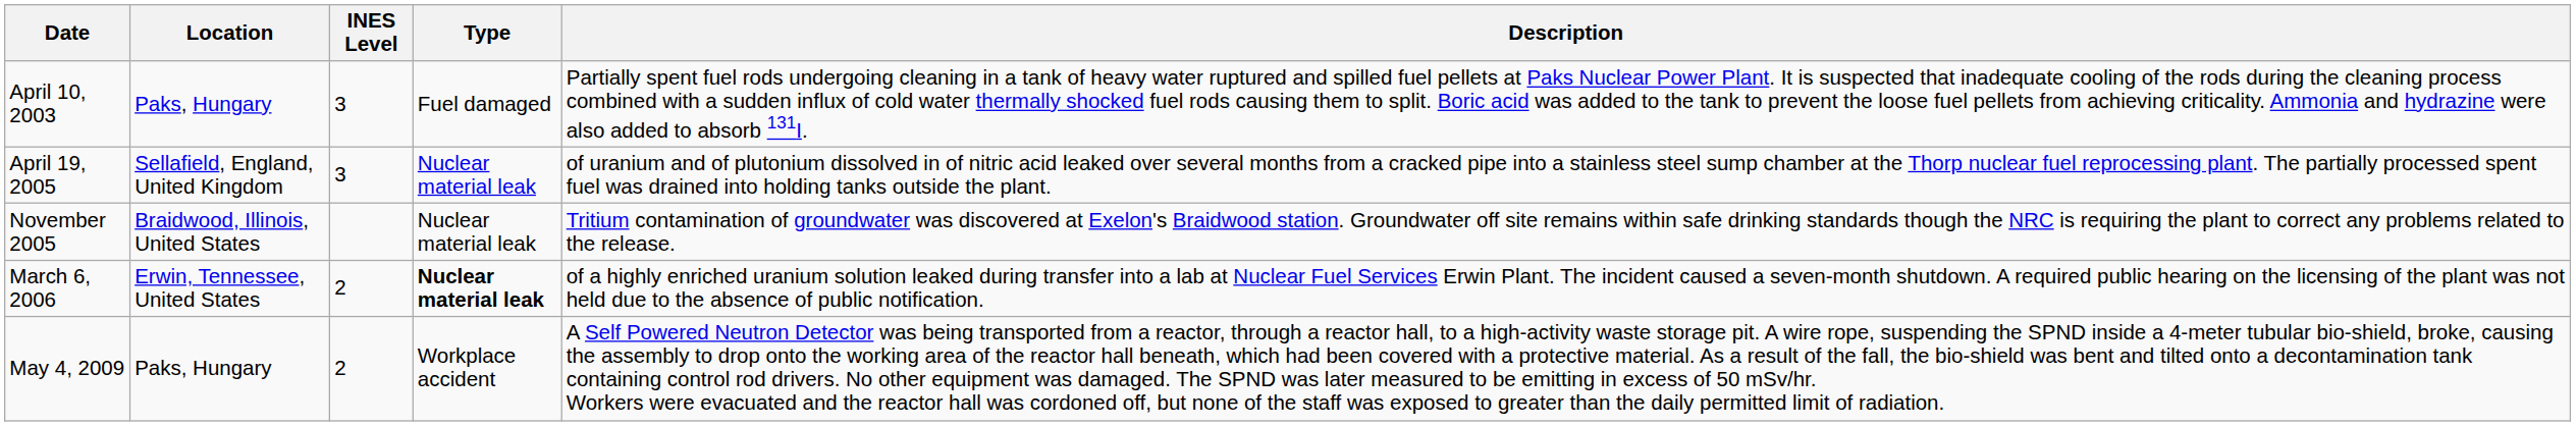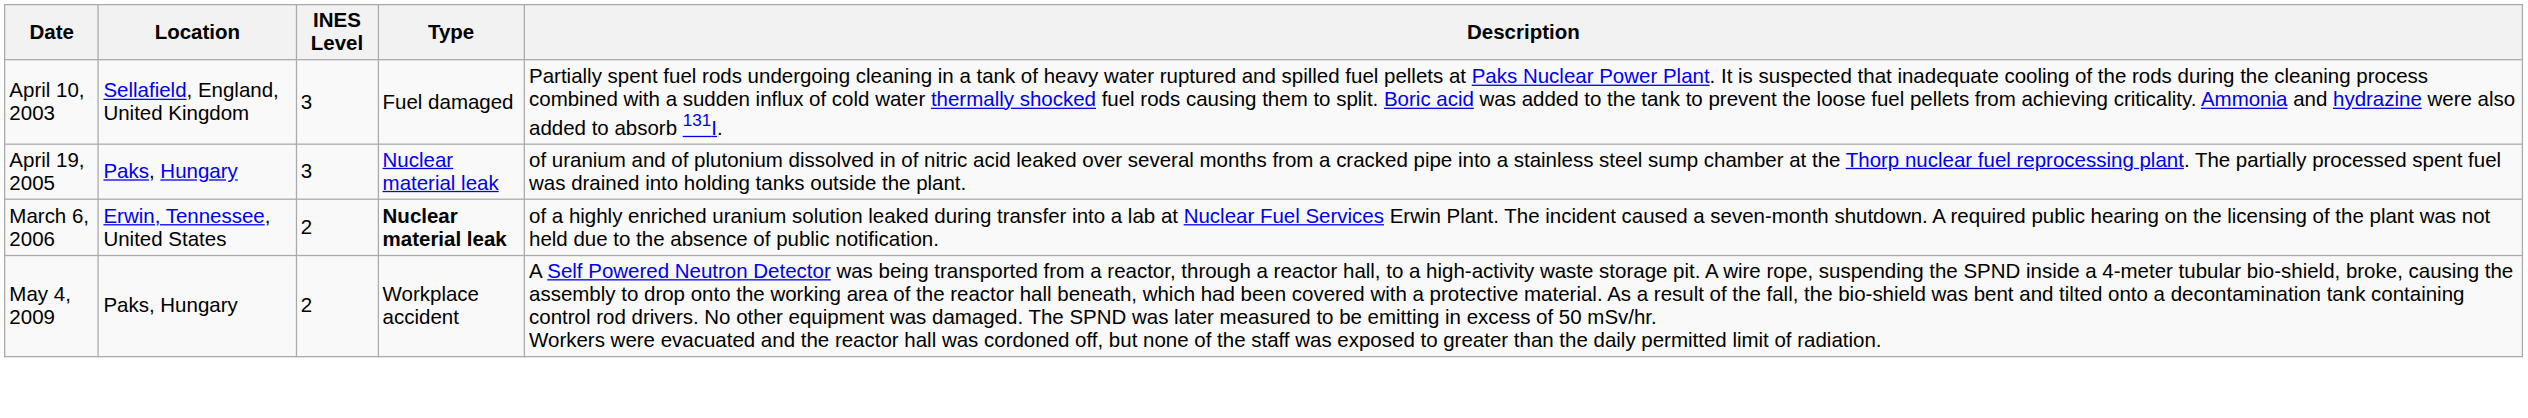 <table class="wikitable toptextcells">
 <tr>
 <th>Date</th>
 <th>Location</th>
 <th>INES Level</th>
 <th>Type</th>
 <th>Description</th>
 </tr>
 <tr>
 <td>April 10, 2003</td>
-<td><a href='#'>Paks</a>, <a href='#'>Hungary</a></td>
+<td><a href='#'>Sellafield</a>, England, United Kingdom</td>
 <td>3</td>
 <td>Fuel damaged</td>
 <td>Partially spent fuel rods undergoing cleaning in a tank of heavy water ruptured and spilled fuel pellets at <a href='#'>Paks Nuclear Power Plant</a>. It is suspected that inadequate cooling of the rods during the cleaning process combined with a sudden influx of cold water <a href='#'>thermally shocked</a> fuel rods causing them to split. <a href='#'>Boric acid</a> was added to the tank to prevent the loose fuel pellets from achieving criticality. <a href='#'>Ammonia</a> and <a href='#'>hydrazine</a> were also added to absorb <a href='#'><sup>131</sup>I</a>.</td>
 </tr>
 <tr>
 <td>April 19, 2005</td>
-<td><a href='#'>Sellafield</a>, England, United Kingdom</td>
+<td><a href='#'>Paks</a>, <a href='#'>Hungary</a></td>
 <td>3</td>
 <td><a href='#'>Nuclear material leak</a></td>
 <td> of uranium and  of plutonium dissolved in  of nitric acid leaked over several months from a cracked pipe into a stainless steel sump chamber at the <a href='#'>Thorp nuclear fuel reprocessing plant</a>. The partially processed spent fuel was drained into holding tanks outside the plant.</td>
-</tr>
-<tr>
-<td>November 2005</td>
-<td><a href='#'>Braidwood, Illinois</a>, United States</td>
-<td></td>
-<td>Nuclear material leak</td>
-<td><a href='#'>Tritium</a> contamination of <a href='#'>groundwater</a> was discovered at <a href='#'>Exelon</a>'s <a href='#'>Braidwood station</a>. Groundwater off site remains within safe drinking standards though the <a href='#'>NRC</a> is requiring the plant to correct any problems related to the release.</td>
 </tr>
 <tr>
 <td>March 6, 2006</td>
 <td><a href='#'>Erwin, Tennessee</a>, United States</td>
 <td>2</td>
 <td><strong>Nuclear material leak</strong></td>
 <td> of a highly enriched uranium solution leaked during transfer into a lab at <a href='#'>Nuclear Fuel Services</a> Erwin Plant. The incident caused a seven-month shutdown. A required public hearing on the licensing of the plant was not held due to the absence of public notification.</td>
 </tr>
 <tr>
 <td>May 4, 2009</td>
 <td>Paks, Hungary</td>
 <td>2</td>
 <td>Workplace accident</td>
 <td>A <a href='#'>Self Powered Neutron Detector</a> was being transported from a reactor, through a reactor hall, to a high-activity waste storage pit.  A wire rope, suspending the SPND inside a 4-meter tubular bio-shield, broke, causing the assembly to drop onto the working area of the reactor hall beneath, which had been covered with a protective material.  As a result of the fall, the bio-shield was bent and tilted onto a decontamination tank containing control rod drivers.  No other equipment was damaged.  The SPND was later measured to be emitting in excess of 50 mSv/hr.<br>Workers were evacuated and the reactor hall was cordoned off, but none of the staff was exposed to greater than the daily permitted limit of radiation.</td>
 </tr>
 </table>
